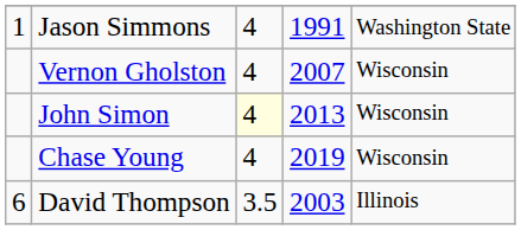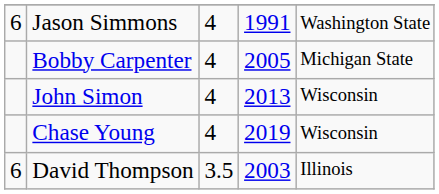 <table class="wikitable">
 <tr>
 </tr>
 <tr>
-<td>1</td>
+<td>6</td>
 <td>Jason Simmons</td>
 <td>4</td>
 <td><a href='#'>1991</a></td>
 <td style="font-size:80%;">Washington State</td>
 </tr>
 <tr>
 <td></td>
-<td><a href='#'>Vernon Gholston</a></td>
+<td><a href='#'>Bobby Carpenter</a></td>
 <td>4</td>
-<td><a href='#'>2007</a></td>
-<td style="font-size:80%;">Wisconsin</td>
+<td><a href='#'>2005</a></td>
+<td style="font-size:80%;">Michigan State</td>
 </tr>
 <tr>
 <td></td>
 <td><a href='#'>John Simon</a></td>
-<td style="background: lightyellow;">4</td>
+<td>4</td>
 <td><a href='#'>2013</a></td>
 <td style="font-size:80%;">Wisconsin</td>
 </tr>
 <tr>
 <td></td>
 <td><a href='#'>Chase Young</a></td>
 <td>4</td>
 <td><a href='#'>2019</a></td>
 <td style="font-size:80%;">Wisconsin</td>
 </tr>
 <tr>
 <td>6</td>
 <td>David Thompson</td>
 <td>3.5</td>
 <td><a href='#'>2003</a></td>
 <td style="font-size:80%;">Illinois</td>
 </tr>
 </table>
